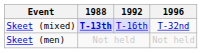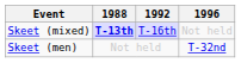 <table class="wikitable" style="text-align: center">
 <tr>
 <th>Event</th>
 <th>1988</th>
 <th>1992</th>
 <th>1996</th>
 </tr>
 <tr>
 <td align=left><a href='#'>Skeet</a> (mixed)</td>
 <td style="background: #ddddff"><strong><a href='#'>T-13th</a></strong></td>
 <td style="background: #ddddff"><a href='#'>T-16th</a></td>
-<td><a href='#'>T-32nd</a></td>
+<td colspan=1 style="color: #cccccc">Not held</td>
 </tr>
 <tr>
 <td align=left><a href='#'>Skeet</a> (men)</td>
 <td colspan=2 style="color: #cccccc">Not held</td>
-<td colspan=1 style="color: #cccccc">Not held</td>
+<td><a href='#'>T-32nd</a></td>
 </tr>
 </table>
